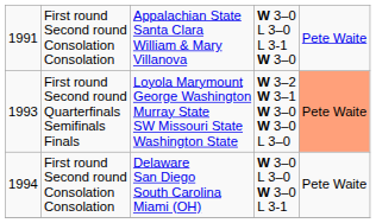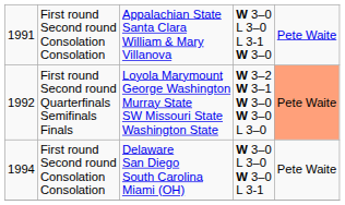 <table class="wikitable" style="text-align:left;">
 <tr>
 <td>1991</td>
 <td>First round<br>Second round<br>Consolation<br>Consolation<br></td>
 <td><a href='#'>Appalachian State</a><br><a href='#'>Santa Clara</a><br><a href='#'>William & Mary</a><br><a href='#'>Villanova</a></td>
 <td><strong>W</strong> 3–0<br>L 3–0<br>L 3-1<br><strong>W</strong> 3–0</td>
 <td><a href='#'>Pete Waite</a></td>
 </tr>
 <tr>
-<td>1993</td>
+<td>1992</td>
 <td>First round<br>Second round<br>Quarterfinals<br>Semifinals<br>Finals</td>
 <td><a href='#'>Loyola Marymount</a><br><a href='#'>George Washington</a><br><a href='#'>Murray State</a><br><a href='#'>SW Missouri State</a><br><a href='#'>Washington State</a></td>
 <td><strong>W</strong> 3–2<br><strong>W</strong> 3–1<br><strong>W</strong> 3–0<br><strong>W</strong> 3–0<br>L 3–0</td>
 <td style="background: lightsalmon;">Pete Waite</td>
 </tr>
 <tr>
 <td>1994</td>
 <td>First round<br>Second round<br>Consolation<br>Consolation</td>
 <td><a href='#'>Delaware</a><br><a href='#'>San Diego</a><br><a href='#'>South Carolina</a><br><a href='#'>Miami (OH)</a></td>
 <td><strong>W</strong> 3–0<br>L 3–0<br><strong>W</strong> 3–0<br>L 3-1</td>
 <td>Pete Waite</td>
 </tr>
 <tr>
 </tr>
 </table>
